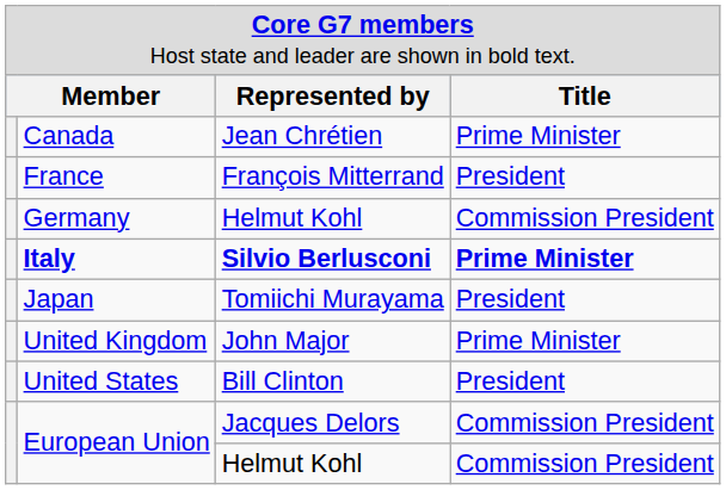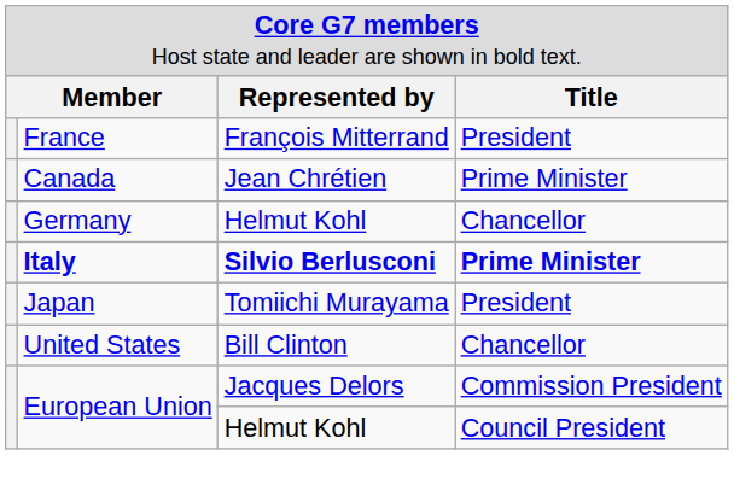 <table class="wikitable">
 <tr>
 <td colspan="4" style="text-align: center; background:Gainsboro"><strong><a href='#'>Core G7 members</a></strong><br><small>Host state and leader are shown in bold text.</small></td>
 </tr>
 <tr style="background:LightSteelBlue; text-align:center;">
 <th colspan=2>Member</th>
 <th>Represented by</th>
 <th>Title</th>
 </tr>
 <tr>
 <th></th>
+<td><a href='#'>France</a></td>
+<td><a href='#'>François Mitterrand</a></td>
+<td><a href='#'>President</a></td>
+</tr>
+<tr>
+<th></th>
 <td><a href='#'>Canada</a></td>
 <td><a href='#'>Jean Chrétien</a></td>
 <td><a href='#'>Prime Minister</a></td>
 </tr>
 <tr>
 <th></th>
-<td><a href='#'>France</a></td>
-<td><a href='#'>François Mitterrand</a></td>
-<td><a href='#'>President</a></td>
-</tr>
-<tr>
-<th></th>
 <td><a href='#'>Germany</a></td>
 <td><a href='#'>Helmut Kohl</a></td>
-<td><a href='#'>Commission President</a></td>
+<td><a href='#'>Chancellor</a></td>
 </tr>
 <tr>
 <th></th>
 <td><strong><a href='#'>Italy</a></strong></td>
 <td><strong><a href='#'>Silvio Berlusconi</a></strong></td>
 <td><strong><a href='#'>Prime Minister</a></strong></td>
 </tr>
 <tr>
 <th></th>
 <td><a href='#'>Japan</a></td>
 <td><a href='#'>Tomiichi Murayama</a></td>
 <td><a href='#'>President</a></td>
 </tr>
 <tr>
 <th></th>
-<td><a href='#'>United Kingdom</a></td>
-<td><a href='#'>John Major</a></td>
-<td><a href='#'>Prime Minister</a></td>
-</tr>
-<tr>
-<th></th>
 <td><a href='#'>United States</a></td>
 <td><a href='#'>Bill Clinton</a></td>
-<td><a href='#'>President</a></td>
+<td><a href='#'>Chancellor</a></td>
 </tr>
 <tr>
 <th rowspan="2"></th>
 <td rowspan="2"><a href='#'>European Union</a></td>
 <td><a href='#'>Jacques Delors</a></td>
 <td><a href='#'>Commission President</a></td>
 </tr>
 <tr>
 <td>Helmut Kohl</td>
-<td><a href='#'>Commission President</a></td>
+<td><a href='#'>Council President</a></td>
 </tr>
 </table>
